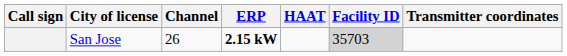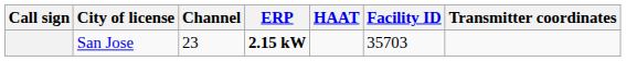 <table class="wikitable">
 <tr>
 <th scope = "col">Call sign</th>
 <th scope = "col">City of license</th>
 <th scope = "col">Channel</th>
 <th scope = "col"><a href='#'>ERP</a></th>
 <th scope = "col"><a href='#'>HAAT</a></th>
 <th scope = "col"><a href='#'>Facility ID</a></th>
 <th scope = "col">Transmitter coordinates</th>
 </tr>
 <tr>
 <th scope = "row"></th>
 <td><a href='#'>San Jose</a></td>
-<td>26</td>
+<td>23</td>
 <td><strong>2.15 kW</strong></td>
 <td></td>
-<td style="background: lightgrey;">35703</td>
+<td>35703</td>
 <td></td>
 </tr>
 </table>
